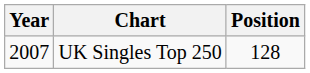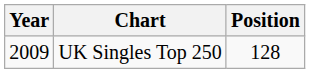 <table class="wikitable">
 <tr>
 <th>Year</th>
 <th>Chart</th>
 <th>Position</th>
 </tr>
 <tr>
-<td>2007</td>
+<td>2009</td>
 <td>UK Singles Top 250</td>
 <td align="center">128</td>
 </tr>
 </table>
